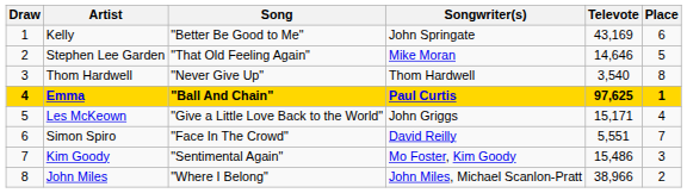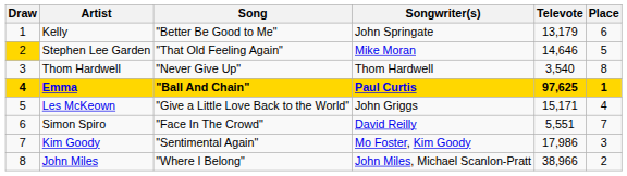 <table class="sortable wikitable" style="margin: 1em auto 1em auto; text-align:center">
 <tr>
 <th>Draw</th>
 <th>Artist</th>
 <th>Song</th>
 <th>Songwriter(s)</th>
 <th>Televote</th>
 <th>Place</th>
 </tr>
 <tr>
 <td>1</td>
 <td align="left">Kelly</td>
 <td align="left">"Better Be Good to Me"</td>
 <td align="left">John Springate</td>
-<td>43,169</td>
+<td>13,179</td>
 <td>6</td>
 </tr>
 <tr>
-<td>2</td>
+<td style="background: gold;">2</td>
 <td align="left">Stephen Lee Garden</td>
 <td align="left">"That Old Feeling Again"</td>
 <td align="left"><a href='#'>Mike Moran</a></td>
 <td>14,646</td>
 <td>5</td>
 </tr>
 <tr>
 <td>3</td>
 <td align="left">Thom Hardwell</td>
 <td align="left">"Never Give Up"</td>
 <td align="left">Thom Hardwell</td>
 <td>3,540</td>
 <td>8</td>
 </tr>
 <tr style="font-weight:bold; background:gold;">
 <td>4</td>
 <td align="left"><a href='#'>Emma</a></td>
 <td align="left">"Ball And Chain"</td>
 <td align="left"><a href='#'>Paul Curtis</a></td>
 <td>97,625</td>
 <td>1</td>
 </tr>
 <tr>
 <td>5</td>
 <td align="left"><a href='#'>Les McKeown</a></td>
 <td align="left">"Give a Little Love Back to the World"</td>
 <td align="left">John Griggs</td>
 <td>15,171</td>
 <td>4</td>
 </tr>
 <tr>
 <td>6</td>
 <td align="left">Simon Spiro</td>
 <td align="left">"Face In The Crowd"</td>
 <td align="left"><a href='#'>David Reilly</a></td>
 <td>5,551</td>
 <td>7</td>
 </tr>
 <tr>
 <td>7</td>
 <td align="left"><a href='#'>Kim Goody</a></td>
 <td align="left">"Sentimental Again"</td>
 <td align="left"><a href='#'>Mo Foster</a>, <a href='#'>Kim Goody</a></td>
-<td>15,486</td>
+<td>17,986</td>
 <td>3</td>
 </tr>
 <tr>
 <td>8</td>
 <td align="left"><a href='#'>John Miles</a></td>
 <td align="left">"Where I Belong"</td>
 <td align="left"><a href='#'>John Miles</a>, Michael Scanlon-Pratt</td>
 <td>38,966</td>
 <td>2</td>
 </tr>
 </table>
